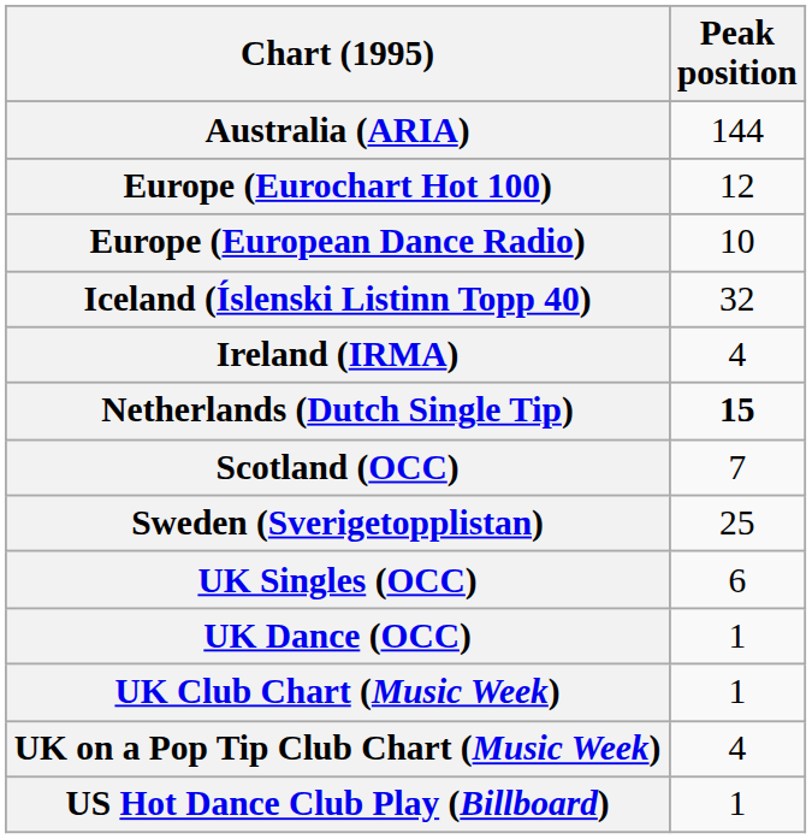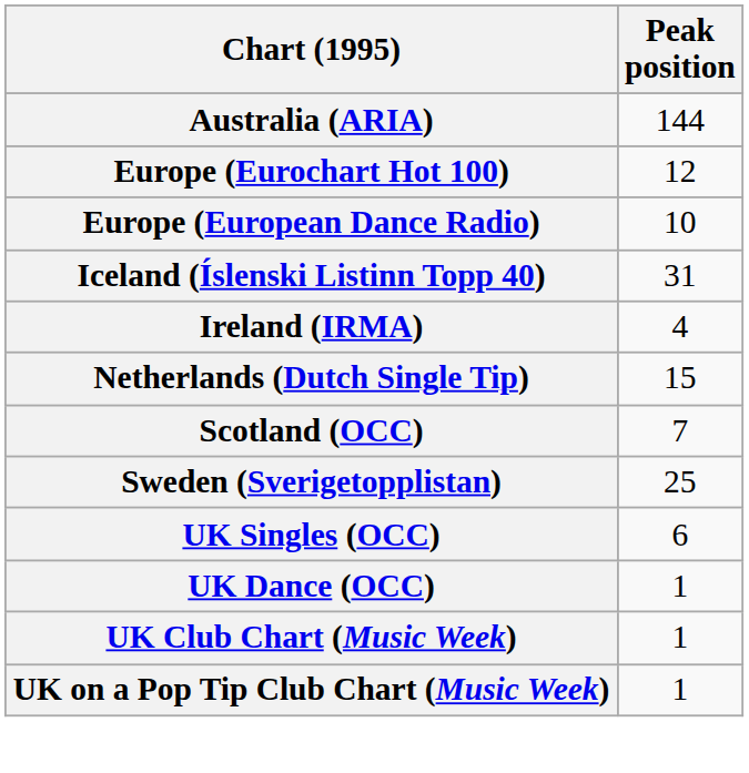 <table class="wikitable sortable plainrowheaders" style="text-align:center">
 <tr>
 <th scope="col">Chart (1995)</th>
 <th scope="col">Peak<br>position</th>
 </tr>
 <tr>
 <th scope="row">Australia (<a href='#'>ARIA</a>)</th>
 <td>144</td>
 </tr>
 <tr>
 <th scope="row">Europe (<a href='#'>Eurochart Hot 100</a>)</th>
 <td>12</td>
 </tr>
 <tr>
 <th scope="row">Europe (<a href='#'>European Dance Radio</a>)</th>
 <td>10</td>
 </tr>
 <tr>
 <th scope="row">Iceland (<a href='#'>Íslenski Listinn Topp 40</a>)</th>
-<td>32</td>
+<td>31</td>
 </tr>
 <tr>
 <th scope="row">Ireland (<a href='#'>IRMA</a>)</th>
 <td>4</td>
 </tr>
 <tr>
 <th scope="row">Netherlands (<a href='#'>Dutch Single Tip</a>)</th>
-<td><strong>15</strong></td>
+<td>15</td>
 </tr>
 <tr>
 <th scope="row">Scotland (<a href='#'>OCC</a>)</th>
 <td>7</td>
 </tr>
 <tr>
 <th scope="row">Sweden (<a href='#'>Sverigetopplistan</a>)</th>
 <td>25</td>
 </tr>
 <tr>
 <th scope="row"><a href='#'>UK Singles</a> (<a href='#'>OCC</a>)</th>
 <td>6</td>
 </tr>
 <tr>
 <th scope="row"><a href='#'>UK Dance</a> (<a href='#'>OCC</a>)</th>
 <td>1</td>
 </tr>
 <tr>
 <th scope="row"><a href='#'>UK Club Chart</a> (<em><a href='#'>Music Week</a></em>)</th>
 <td>1</td>
 </tr>
 <tr>
 <th scope="row">UK on a Pop Tip Club Chart (<em><a href='#'>Music Week</a></em>)</th>
-<td>4</td>
-</tr>
-<tr>
-<th scope="row">US <a href='#'>Hot Dance Club Play</a> (<em><a href='#'>Billboard</a></em>)</th>
 <td>1</td>
 </tr>
 </table>
